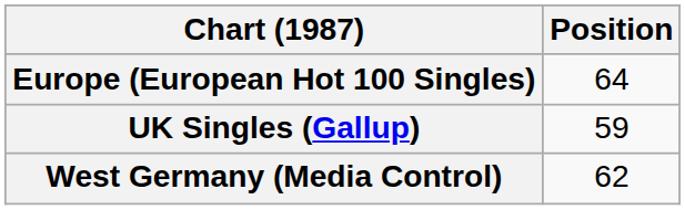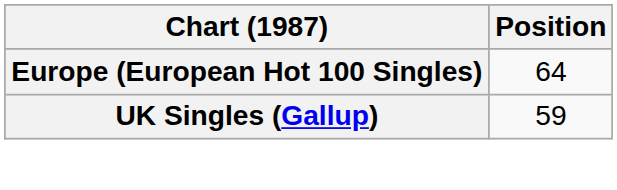 <table class="wikitable sortable plainrowheaders" style="text-align:center">
 <tr>
 <th scope="col">Chart (1987)</th>
 <th scope="col">Position</th>
 </tr>
 <tr>
 <th scope="row">Europe (European Hot 100 Singles)</th>
 <td>64</td>
 </tr>
 <tr>
 <th scope="row">UK Singles (<a href='#'>Gallup</a>)</th>
 <td>59</td>
 </tr>
-<tr>
-<th scope="row">West Germany (Media Control)</th>
-<td>62</td>
-</tr>
 </table>
